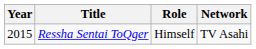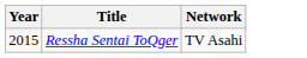 <table class="wikitable">
 <tr>
 <th>Year</th>
 <th>Title</th>
-<th>Role</th>
 <th>Network</th>
 </tr>
 <tr>
 <td>2015</td>
 <td><em><a href='#'>Ressha Sentai ToQger</a></em></td>
-<td>Himself</td>
 <td>TV Asahi</td>
 </tr>
 </table>
